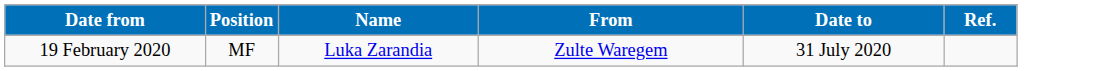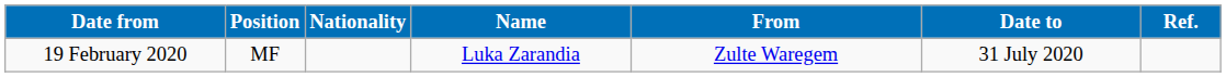 <table class="wikitable" style="text-align:center; font-size:90%; ">
 <tr>
 <th style="background:#0070B8; color:#FFFFFF; width:150px;">Date from</th>
 <th style="background:#0070B8; color:#FFFFFF; width:50px;">Position</th>
+<th style="background:#0070B8; color:#FFFFFF; width:50px;">Nationality</th>
 <th style="background:#0070B8; color:#FFFFFF; width:150px;">Name</th>
 <th style="background:#0070B8; color:#FFFFFF; width:200px;">From</th>
 <th style="background:#0070B8; color:#FFFFFF; width:150px;">Date to</th>
 <th style="background:#0070B8; color:#FFFFFF; width:50px;">Ref.</th>
 </tr>
 <tr>
 <td>19 February 2020</td>
 <td>MF</td>
+<td></td>
 <td><a href='#'>Luka Zarandia</a></td>
 <td><a href='#'>Zulte Waregem</a></td>
 <td>31 July 2020</td>
 <td></td>
 </tr>
 </table>
